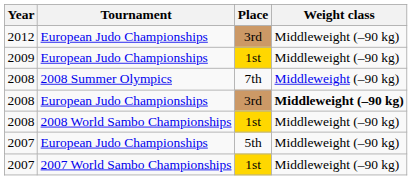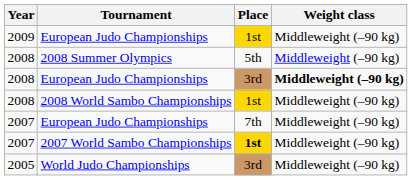 <table class=wikitable>
 <tr>
 <th>Year</th>
 <th>Tournament</th>
 <th>Place</th>
 <th>Weight class</th>
-</tr>
-<tr>
-<td>2012</td>
-<td><a href='#'>European Judo Championships</a></td>
-<td bgcolor="cc9966" align="center">3rd</td>
-<td>Middleweight (–90 kg)</td>
 </tr>
 <tr>
 <td>2009</td>
 <td><a href='#'>European Judo Championships</a></td>
 <td bgcolor="gold" align="center">1st</td>
 <td>Middleweight (–90 kg)</td>
 </tr>
 <tr>
 <td>2008</td>
 <td><a href='#'>2008 Summer Olympics</a></td>
-<td align="center">7th</td>
+<td align="center">5th</td>
 <td><a href='#'>Middleweight</a> (–90 kg)</td>
 </tr>
 <tr>
 <td>2008</td>
 <td><a href='#'>European Judo Championships</a></td>
 <td bgcolor="cc9966" align="center">3rd</td>
 <td><strong>Middleweight (–90 kg)</strong></td>
 </tr>
 <tr>
 <td>2008</td>
 <td><a href='#'>2008 World Sambo Championships</a></td>
 <td bgcolor="gold" align="center">1st</td>
 <td>Middleweight (–90 kg)</td>
 </tr>
 <tr>
 <td>2007</td>
 <td><a href='#'>European Judo Championships</a></td>
-<td align="center">5th</td>
+<td align="center">7th</td>
 <td>Middleweight (–90 kg)</td>
 </tr>
 <tr>
 <td>2007</td>
 <td><a href='#'>2007 World Sambo Championships</a></td>
-<td bgcolor="gold" align="center">1st</td>
+<td bgcolor="gold" align="center"><strong>1st</strong></td>
+<td>Middleweight (–90 kg)</td>
+</tr>
+<tr>
+<td>2005</td>
+<td><a href='#'>World Judo Championships</a></td>
+<td bgcolor="cc9966" align="center">3rd</td>
 <td>Middleweight (–90 kg)</td>
 </tr>
 </table>
